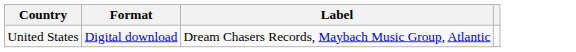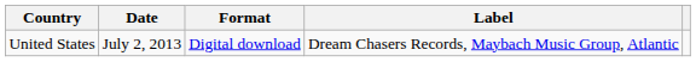 <table class="wikitable">
 <tr>
 <th>Country</th>
+<th>Date</th>
 <th>Format</th>
 <th>Label</th>
 <th></th>
 </tr>
 <tr>
 <td>United States</td>
+<td>July 2, 2013</td>
 <td><a href='#'>Digital download</a></td>
 <td>Dream Chasers Records, <a href='#'>Maybach Music Group</a>, <a href='#'>Atlantic</a></td>
 <td></td>
 </tr>
 </table>
